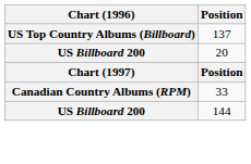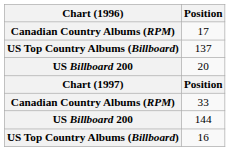 <table class="wikitable plainrowheaders" style="text-align:center">
 <tr>
 <th scope="col">Chart (1996)</th>
 <th scope="col">Position</th>
+</tr>
+<tr>
+<th scope="row">Canadian Country Albums (<em>RPM</em>)</th>
+<td>17</td>
 </tr>
 <tr>
 <th scope="row">US Top Country Albums (<em>Billboard</em>)</th>
 <td>137</td>
 </tr>
 <tr>
 <th scope="row">US <em>Billboard</em> 200</th>
 <td>20</td>
 </tr>
 <tr>
 <th scope="col">Chart (1997)</th>
 <th scope="col">Position</th>
 </tr>
 <tr>
 <th scope="row">Canadian Country Albums (<em>RPM</em>)</th>
 <td>33</td>
 </tr>
 <tr>
 <th scope="row">US <em>Billboard</em> 200</th>
 <td>144</td>
 </tr>
+<tr>
+<th scope="row">US Top Country Albums (<em>Billboard</em>)</th>
+<td>16</td>
+</tr>
 </table>
